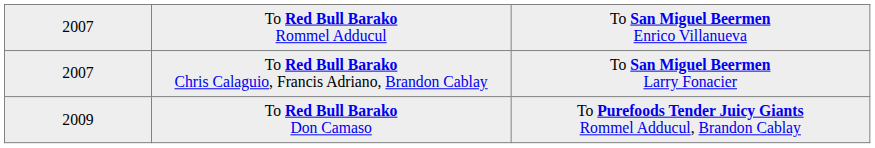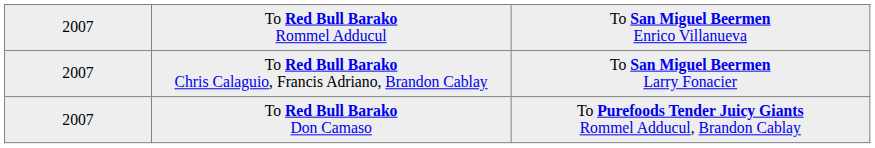 <table bgcolor="eeeeee" border="1" cellpadding="5" style="border-collapse:collapse; text-align: center">
 <tr>
 <td>2007</td>
 <td>To <strong><a href='#'>Red Bull Barako</a></strong><br><a href='#'>Rommel Adducul</a></td>
 <td>To <strong><a href='#'>San Miguel Beermen</a></strong><br><a href='#'>Enrico Villanueva</a></td>
 </tr>
 <tr>
 <td style="width:12%">2007</td>
 <td valign="top" style="width:29.3%">To <strong><a href='#'>Red Bull Barako</a></strong><br><a href='#'>Chris Calaguio</a>, Francis Adriano, <a href='#'>Brandon Cablay</a></td>
 <td valign="top" style="width:29.3%">To <strong><a href='#'>San Miguel Beermen</a></strong><br><a href='#'>Larry Fonacier</a></td>
 </tr>
 <tr>
-<td>2009</td>
+<td>2007</td>
 <td>To <strong><a href='#'>Red Bull Barako</a></strong><br><a href='#'>Don Camaso</a></td>
 <td>To <a href='#'><strong>Purefoods Tender Juicy Giants</strong></a><br><a href='#'>Rommel Adducul</a>, <a href='#'>Brandon Cablay</a></td>
 </tr>
 </table>
